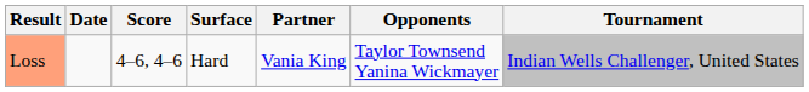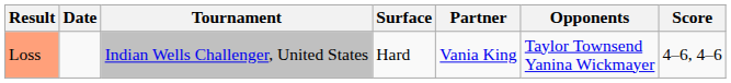 <table class="sortable wikitable">
 <tr>
 <th>Result</th>
 <th>Date</th>
-<th class="unsortable">Score</th>
+<th>Tournament</th>
 <th>Surface</th>
 <th>Partner</th>
 <th>Opponents</th>
-<th>Tournament</th>
+<th class="unsortable">Score</th>
 </tr>
 <tr>
 <td style="background:#ffa07a;">Loss</td>
 <td><a href='#'></a></td>
-<td>4–6, 4–6</td>
+<td bgcolor="silver"><a href='#'>Indian Wells Challenger</a>, United States</td>
 <td>Hard</td>
 <td> <a href='#'>Vania King</a></td>
 <td> <a href='#'>Taylor Townsend</a> <br>  <a href='#'>Yanina Wickmayer</a></td>
-<td bgcolor="silver"><a href='#'>Indian Wells Challenger</a>, United States</td>
+<td>4–6, 4–6</td>
 </tr>
 </table>
